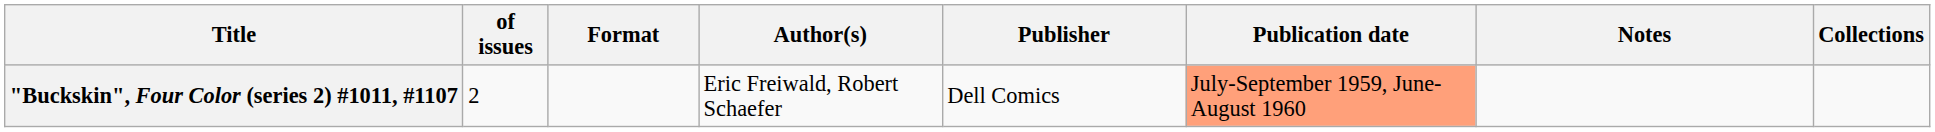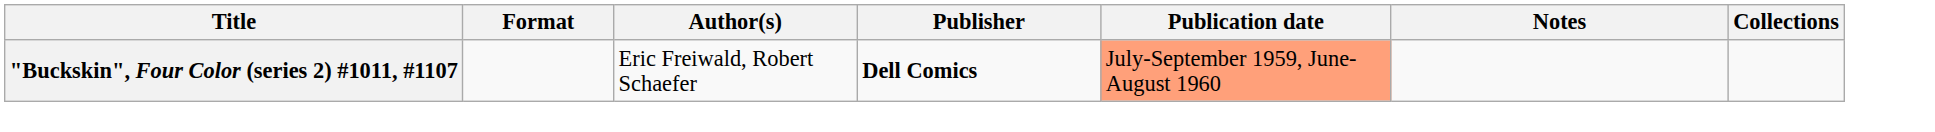 <table class="wikitable">
 <tr>
 <th>Title</th>
-<th style="width:40pt"> of issues</th>
 <th style="width:75pt">Format</th>
 <th style="width:125pt">Author(s)</th>
 <th style="width:125pt">Publisher</th>
 <th style="width:150pt">Publication date</th>
 <th style="width:175pt">Notes</th>
 <th>Collections</th>
 </tr>
 <tr>
 <th>"Buckskin", <em>Four Color</em> (series 2) #1011, #1107</th>
-<td>2</td>
 <td></td>
 <td>Eric Freiwald, Robert Schaefer</td>
-<td>Dell Comics</td>
+<td><strong>Dell Comics</strong></td>
 <td style="background: lightsalmon;">July-September 1959, June-August 1960</td>
 <td></td>
 <td></td>
 </tr>
 </table>
